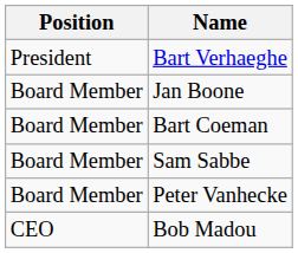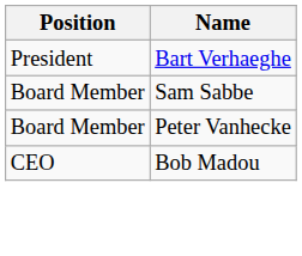 <table class="wikitable">
 <tr>
 <th>Position</th>
 <th>Name</th>
 </tr>
 <tr>
 <td>President</td>
 <td> <a href='#'>Bart Verhaeghe</a></td>
-</tr>
-<tr>
-<td>Board Member</td>
-<td> Jan Boone</td>
-</tr>
-<tr>
-<td>Board Member</td>
-<td> Bart Coeman</td>
 </tr>
 <tr>
 <td>Board Member</td>
 <td> Sam Sabbe</td>
 </tr>
 <tr>
 <td>Board Member</td>
 <td> Peter Vanhecke</td>
 </tr>
 <tr>
 <td>CEO</td>
 <td> Bob Madou</td>
 </tr>
 </table>
